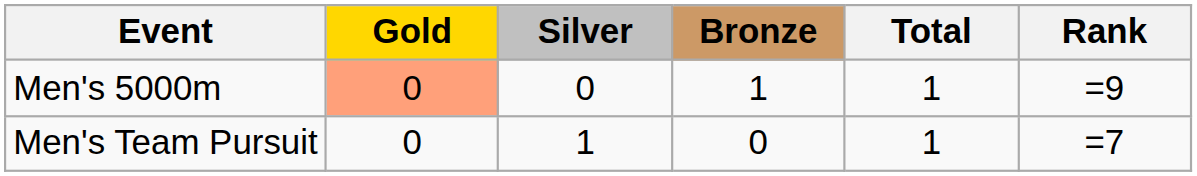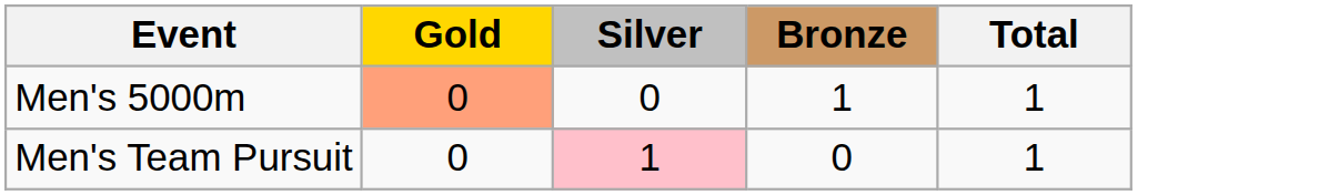 <table class="wikitable sortable" border="1" style="text-align:center; font-size:100%;">
 <tr>
 <th style="width:15:em;">Event</th>
 <td style="background:gold; width:4.5em; font-weight:bold;">Gold</td>
 <td style="background:silver; width:4.5em; font-weight:bold;">Silver</td>
 <td style="background:#cc9966; width:4.5em; font-weight:bold;">Bronze</td>
 <th style="width:4.5em;">Total</th>
-<th style="width:4.5em;">Rank</th>
 </tr>
 <tr>
 <td align=left>Men's 5000m</td>
 <td style="background: lightsalmon;">0</td>
 <td>0</td>
 <td>1</td>
 <td>1</td>
-<td>=9</td>
 </tr>
 <tr>
 <td align=left>Men's Team Pursuit</td>
 <td>0</td>
-<td>1</td>
+<td style="background: pink;">1</td>
 <td>0</td>
 <td>1</td>
-<td>=7</td>
 </tr>
 </table>
